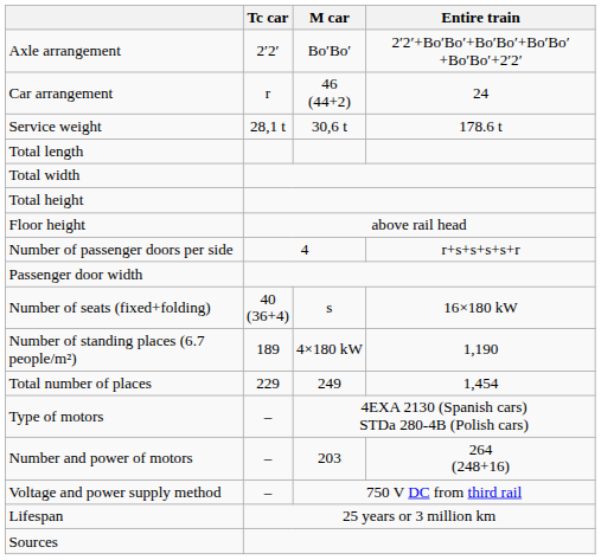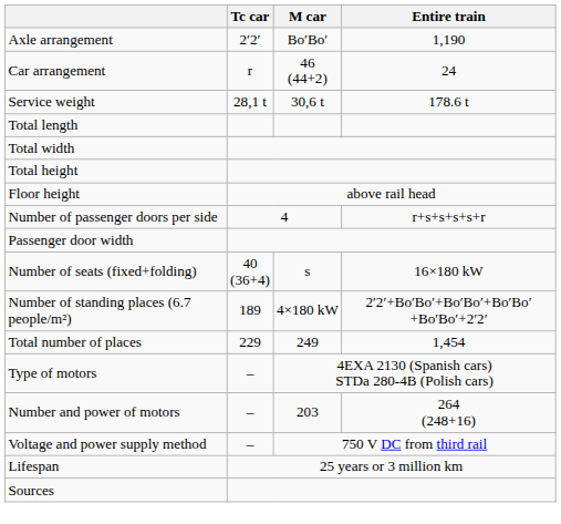 <table class="wikitable" style="text-align:center;">
 <tr>
 <th></th>
 <th>Tc car</th>
 <th>M car</th>
 <th>Entire train</th>
 </tr>
 <tr>
 <td align="left">Axle arrangement</td>
 <td>2′2′</td>
 <td>Bo′Bo′</td>
-<td>2′2′+Bo′Bo′+Bo′Bo′+Bo′Bo′+Bo′Bo′+2′2′</td>
+<td>1,190</td>
 </tr>
 <tr>
 <td align="left">Car arrangement</td>
 <td>r</td>
 <td>46<br>(44+2)</td>
 <td>24</td>
 </tr>
 <tr>
 <td align="left">Service weight</td>
 <td>28,1 t</td>
 <td>30,6 t</td>
 <td>178.6 t</td>
 </tr>
 <tr>
 <td align="left">Total length</td>
 <td></td>
 <td></td>
 <td></td>
 </tr>
 <tr>
 <td align="left">Total width</td>
 <td colspan="3"></td>
 </tr>
 <tr>
 <td align="left">Total height</td>
 <td colspan="3"></td>
 </tr>
 <tr>
 <td align="left">Floor height</td>
 <td colspan="3"> above rail head</td>
 </tr>
 <tr>
 <td align="left">Number of passenger doors per side</td>
 <td colspan="2">4</td>
 <td>r+s+s+s+s+r</td>
 </tr>
 <tr>
 <td align="left">Passenger door width</td>
 <td colspan="3"></td>
 </tr>
 <tr>
 <td align="left">Number of seats (fixed+folding)</td>
 <td>40<br>(36+4)</td>
 <td>s</td>
 <td>16×180 kW</td>
 </tr>
 <tr>
 <td align="left">Number of standing places (6.7 people/m²)</td>
 <td>189</td>
 <td>4×180 kW</td>
-<td>1,190</td>
+<td>2′2′+Bo′Bo′+Bo′Bo′+Bo′Bo′+Bo′Bo′+2′2′</td>
 </tr>
 <tr>
 <td align="left">Total number of places</td>
 <td>229</td>
 <td>249</td>
 <td>1,454</td>
 </tr>
 <tr>
 <td align="left">Type of motors</td>
 <td>–</td>
 <td colspan="2">4EXA 2130 (Spanish cars)<br>STDa 280-4B (Polish cars)</td>
 </tr>
 <tr>
 <td align="left">Number and power of motors</td>
 <td>–</td>
 <td>203</td>
 <td>264<br>(248+16)</td>
 </tr>
 <tr>
 <td align="left">Voltage and power supply method</td>
 <td>–</td>
 <td colspan="2">750 V <a href='#'>DC</a> from <a href='#'>third rail</a></td>
 </tr>
 <tr>
 <td align="left">Lifespan</td>
 <td colspan="3">25 years or 3 million km</td>
 </tr>
 <tr>
 <td align="left">Sources</td>
 <td colspan="3"></td>
 </tr>
 </table>
